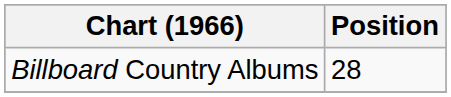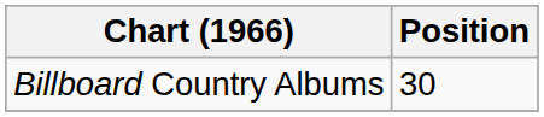 <table class="wikitable">
 <tr>
 <th>Chart (1966)</th>
 <th>Position</th>
 </tr>
 <tr>
 <td><em>Billboard</em> Country Albums</td>
-<td>28</td>
+<td>30</td>
 </tr>
 <tr>
 </tr>
 </table>
